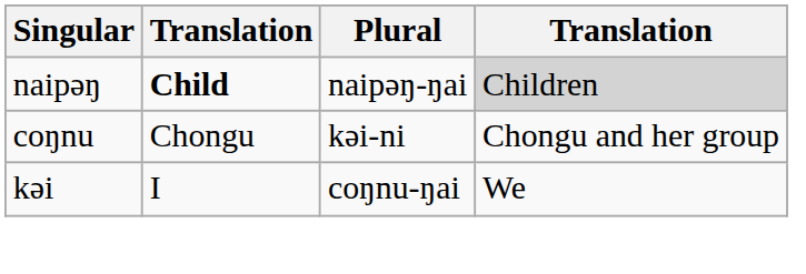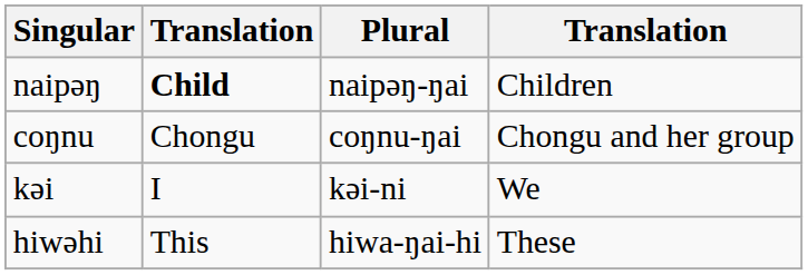 <table class="wikitable">
 <tr>
 <th>Singular</th>
 <th>Translation</th>
 <th>Plural</th>
 <th>Translation</th>
 </tr>
 <tr>
 <td>naipəŋ</td>
 <td><strong>Child</strong></td>
 <td>naipəŋ-ŋai</td>
-<td style="background: lightgrey;">Children</td>
+<td>Children</td>
 </tr>
 <tr>
 <td>coŋnu</td>
 <td>Chongu</td>
-<td>kəi-ni</td>
+<td>coŋnu-ŋai</td>
 <td>Chongu and her group</td>
 </tr>
 <tr>
 <td>kəi</td>
 <td>I</td>
-<td>coŋnu-ŋai</td>
+<td>kəi-ni</td>
 <td>We</td>
 </tr>
+<tr>
+<td>hiwǝhi</td>
+<td>This</td>
+<td>hiwa-ŋai-hi</td>
+<td>These</td>
+</tr>
 </table>
